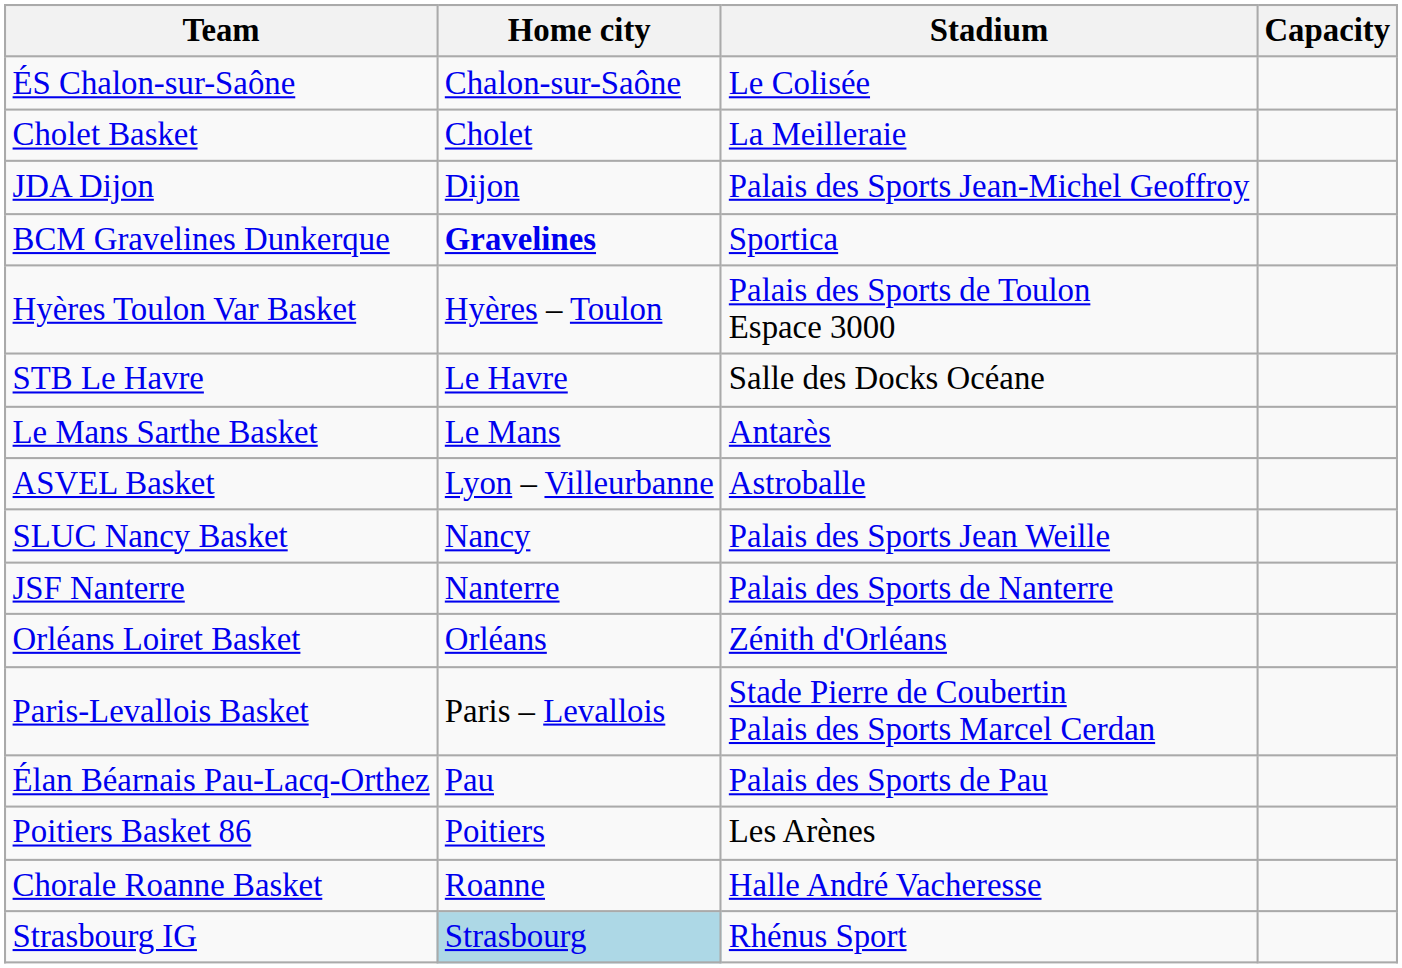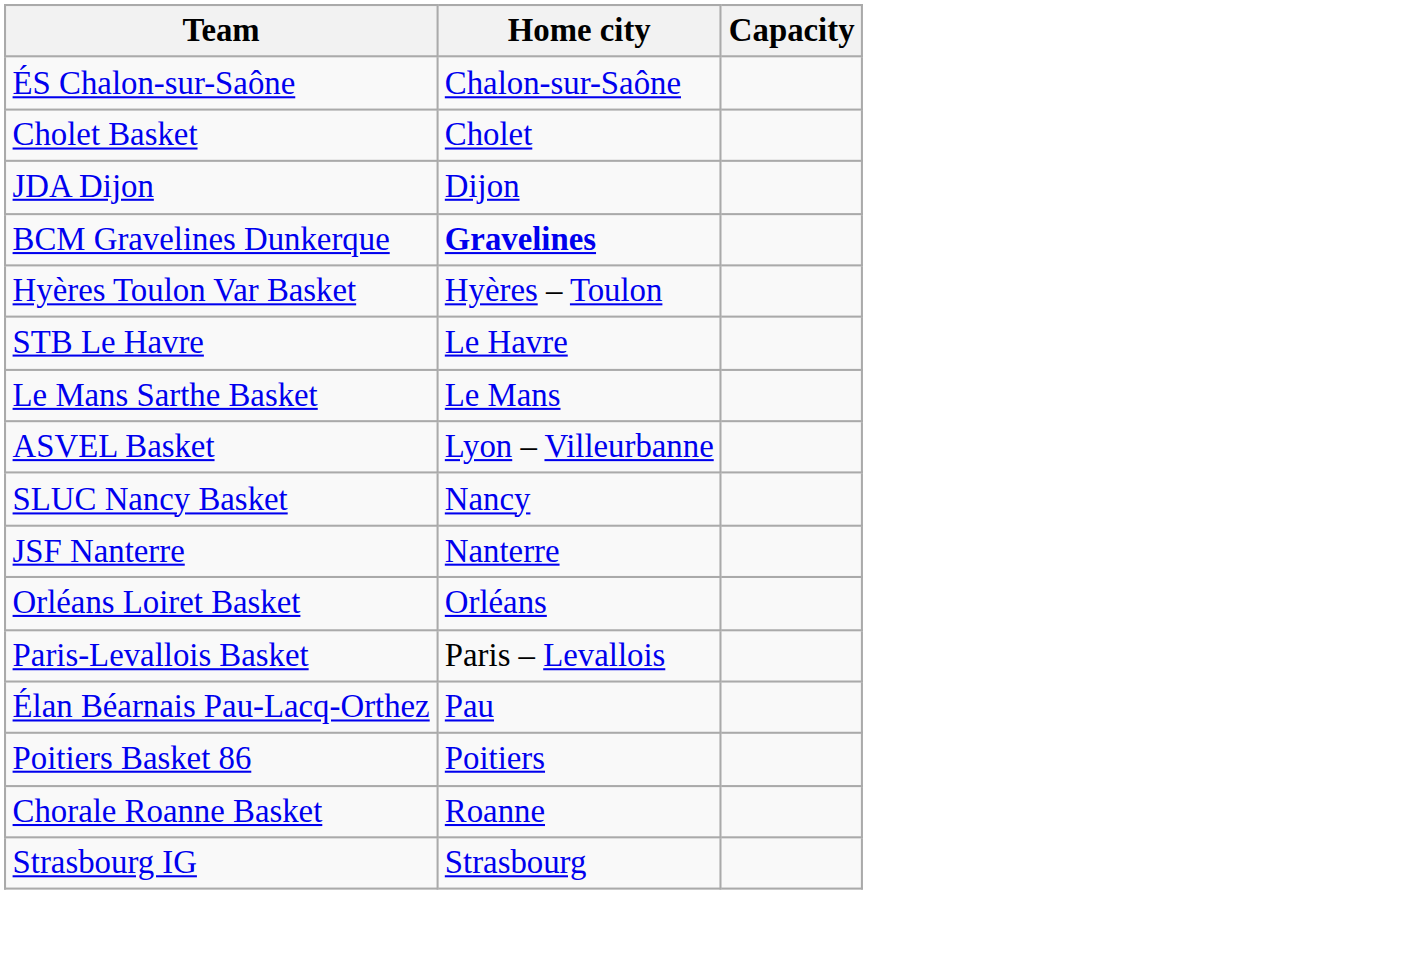 <table class="wikitable sortable">
 <tr>
 <th>Team</th>
 <th>Home city</th>
-<th>Stadium</th>
 <th>Capacity</th>
 </tr>
 <tr>
 <td><a href='#'>ÉS Chalon-sur-Saône</a></td>
 <td><a href='#'>Chalon-sur-Saône</a></td>
-<td><a href='#'>Le Colisée</a></td>
 <td></td>
 </tr>
 <tr>
 <td><a href='#'>Cholet Basket</a></td>
 <td><a href='#'>Cholet</a></td>
-<td><a href='#'>La Meilleraie</a></td>
 <td></td>
 </tr>
 <tr>
 <td><a href='#'>JDA Dijon</a></td>
 <td><a href='#'>Dijon</a></td>
-<td><a href='#'>Palais des Sports Jean-Michel Geoffroy</a></td>
 <td></td>
 </tr>
 <tr>
 <td><a href='#'>BCM Gravelines Dunkerque</a></td>
 <td><strong><a href='#'>Gravelines</a></strong></td>
-<td><a href='#'>Sportica</a></td>
 <td></td>
 </tr>
 <tr>
 <td><a href='#'>Hyères Toulon Var Basket</a></td>
 <td><a href='#'>Hyères</a> – <a href='#'>Toulon</a></td>
-<td><a href='#'>Palais des Sports de Toulon</a> <br> Espace 3000</td>
 <td> <br> </td>
 </tr>
 <tr>
 <td><a href='#'>STB Le Havre</a></td>
 <td><a href='#'>Le Havre</a></td>
-<td>Salle des Docks Océane</td>
 <td></td>
 </tr>
 <tr>
 <td><a href='#'>Le Mans Sarthe Basket</a></td>
 <td><a href='#'>Le Mans</a></td>
-<td><a href='#'>Antarès</a></td>
 <td></td>
 </tr>
 <tr>
 <td><a href='#'>ASVEL Basket</a></td>
 <td><a href='#'>Lyon</a> – <a href='#'>Villeurbanne</a></td>
-<td><a href='#'>Astroballe</a></td>
 <td></td>
 </tr>
 <tr>
 <td><a href='#'>SLUC Nancy Basket</a></td>
 <td><a href='#'>Nancy</a></td>
-<td><a href='#'>Palais des Sports Jean Weille</a></td>
 <td></td>
 </tr>
 <tr>
 <td><a href='#'>JSF Nanterre</a></td>
 <td><a href='#'>Nanterre</a></td>
-<td><a href='#'>Palais des Sports de Nanterre</a></td>
 <td></td>
 </tr>
 <tr>
 <td><a href='#'>Orléans Loiret Basket</a></td>
 <td><a href='#'>Orléans</a></td>
-<td><a href='#'>Zénith d'Orléans</a></td>
 <td></td>
 </tr>
 <tr>
 <td><a href='#'>Paris-Levallois Basket</a></td>
 <td>Paris – <a href='#'>Levallois</a></td>
-<td><a href='#'>Stade Pierre de Coubertin</a> <br> <a href='#'>Palais des Sports Marcel Cerdan</a></td>
 <td> <br> </td>
 </tr>
 <tr>
 <td><a href='#'>Élan Béarnais Pau-Lacq-Orthez</a></td>
 <td><a href='#'>Pau</a></td>
-<td><a href='#'>Palais des Sports de Pau</a></td>
 <td></td>
 </tr>
 <tr>
 <td><a href='#'>Poitiers Basket 86</a></td>
 <td><a href='#'>Poitiers</a></td>
-<td>Les Arènes</td>
 <td></td>
 </tr>
 <tr>
 <td><a href='#'>Chorale Roanne Basket</a></td>
 <td><a href='#'>Roanne</a></td>
-<td><a href='#'>Halle André Vacheresse</a></td>
 <td></td>
 </tr>
 <tr>
 <td><a href='#'>Strasbourg IG</a></td>
-<td style="background: lightblue;"><a href='#'>Strasbourg</a></td>
-<td><a href='#'>Rhénus Sport</a></td>
+<td><a href='#'>Strasbourg</a></td>
 <td></td>
 </tr>
 </table>
